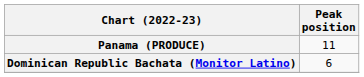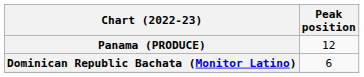 <table class="wikitable sortable plainrowheaders" style="text-align:center">
 <tr>
 <th scope="col">Chart (2022-23)</th>
 <th scope="col">Peak<br>position</th>
 </tr>
 <tr>
 <th scope="row">Panama (PRODUCE)</th>
-<td>11</td>
+<td>12</td>
 </tr>
 <tr>
 <th scope="row">Dominican Republic Bachata (<a href='#'>Monitor Latino</a>)</th>
 <td align=center>6</td>
 </tr>
 <tr>
 </tr>
 <tr>
 </tr>
 <tr>
 </tr>
 <tr>
 </tr>
 </table>
